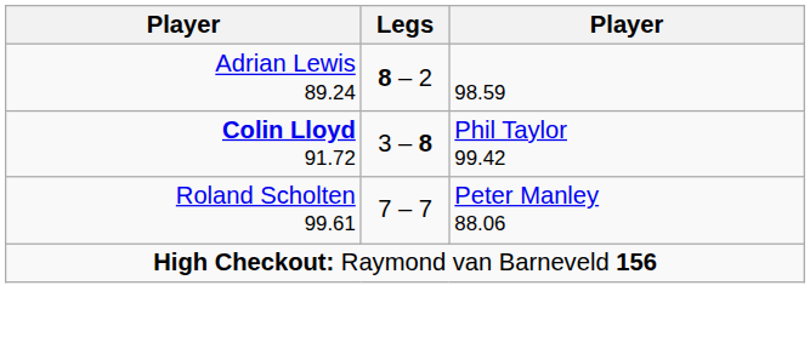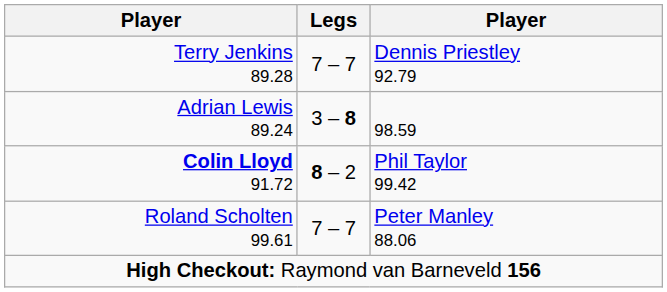 <table class=wikitable style="text-align|center">
 <tr>
 <th width=225>Player</th>
 <th width=50>Legs</th>
 <th width=225>Player</th>
 </tr>
 <tr align=left>
+<td align=right><a href='#'>Terry Jenkins</a>  <br> <small><span>89.28</span></small></td>
+<td align=center>7 – 7</td>
+<td> <a href='#'>Dennis Priestley</a> <br> <small><span>92.79</span></small></td>
+</tr>
+<tr align=left>
 <td align=right><a href='#'>Adrian Lewis</a>  <br> <small><span>89.24</span></small></td>
-<td align=center><strong>8</strong> – 2</td>
+<td align=center>3 – <strong>8</strong></td>
 <td> <br> <small><span>98.59</span></small></td>
 </tr>
 <tr align=left>
 <td align=right><strong><a href='#'>Colin Lloyd</a></strong>  <br> <small><span>91.72</span></small></td>
-<td align=center>3 – <strong>8</strong></td>
+<td align=center><strong>8</strong> – 2</td>
 <td> <a href='#'>Phil Taylor</a> <br> <small><span>99.42</span></small></td>
 </tr>
 <tr align=left>
 <td align=right><a href='#'>Roland Scholten</a>  <br> <small><span>99.61</span></small></td>
 <td align=center>7 – 7</td>
 <td> <a href='#'>Peter Manley</a> <br> <small><span>88.06</span></small></td>
 </tr>
 <tr align=center>
 <td colspan="3"><strong>High Checkout:</strong> Raymond van Barneveld <strong>156</strong></td>
 </tr>
 </table>
